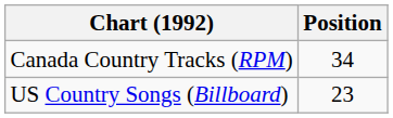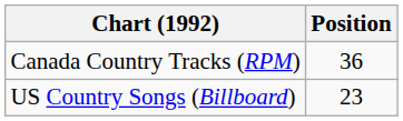 <table class="wikitable sortable">
 <tr>
 <th scope="col">Chart (1992)</th>
 <th scope="col">Position</th>
 </tr>
 <tr>
 <td>Canada Country Tracks (<em><a href='#'>RPM</a></em>)</td>
-<td align="center">34</td>
+<td align="center">36</td>
 </tr>
 <tr>
 <td>US <a href='#'>Country Songs</a> (<em><a href='#'>Billboard</a></em>)</td>
 <td align="center">23</td>
 </tr>
 </table>
